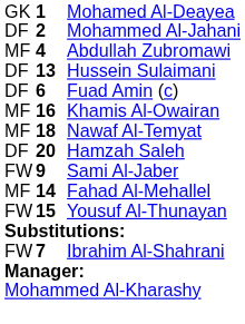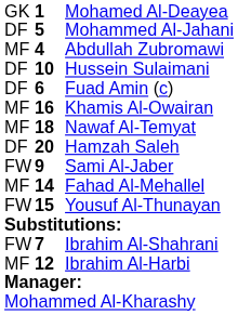 <table style="font-size: 90%" cellspacing="0" cellpadding="0" align=center>
 <tr>
 <th width="25"></th>
 <th width="25"></th>
 </tr>
 <tr>
 <td>GK</td>
 <td><strong>1</strong></td>
 <td><a href='#'>Mohamed Al-Deayea</a></td>
 </tr>
 <tr>
 <td>DF</td>
-<td><strong>2</strong></td>
+<td><strong>5</strong></td>
 <td><a href='#'>Mohammed Al-Jahani</a></td>
 </tr>
 <tr>
 <td>MF</td>
 <td><strong>4</strong></td>
 <td><a href='#'>Abdullah Zubromawi</a></td>
 </tr>
 <tr>
 <td>DF</td>
-<td><strong>13</strong></td>
+<td><strong>10</strong></td>
 <td><a href='#'>Hussein Sulaimani</a></td>
 </tr>
 <tr>
 <td>DF</td>
 <td><strong>6</strong></td>
 <td><a href='#'>Fuad Amin</a> (<a href='#'>c</a>)</td>
 </tr>
 <tr>
 <td>MF</td>
 <td><strong>16</strong></td>
 <td><a href='#'>Khamis Al-Owairan</a></td>
 <td></td>
 </tr>
 <tr>
 <td>MF</td>
 <td><strong>18</strong></td>
 <td><a href='#'>Nawaf Al-Temyat</a></td>
 </tr>
 <tr>
 <td>DF</td>
 <td><strong>20</strong></td>
 <td><a href='#'>Hamzah Saleh</a></td>
 </tr>
 <tr>
 <td>FW</td>
 <td><strong>9</strong></td>
 <td><a href='#'>Sami Al-Jaber</a></td>
 </tr>
 <tr>
 <td>MF</td>
 <td><strong>14</strong></td>
 <td><a href='#'>Fahad Al-Mehallel</a></td>
 <td></td>
 <td></td>
 </tr>
 <tr>
 <td>FW</td>
 <td><strong>15</strong></td>
 <td><a href='#'>Yousuf Al-Thunayan</a></td>
 <td></td>
 <td></td>
 </tr>
 <tr>
 <td colspan=3><strong>Substitutions:</strong></td>
 </tr>
 <tr>
 <td>FW</td>
 <td><strong>7</strong></td>
 <td><a href='#'>Ibrahim Al-Shahrani</a></td>
 <td></td>
 <td></td>
 </tr>
 <tr>
+<td>MF</td>
+<td><strong>12</strong></td>
+<td><a href='#'>Ibrahim Al-Harbi</a></td>
+<td></td>
+<td></td>
+</tr>
+<tr>
 <td colspan=3><strong>Manager:</strong></td>
 </tr>
 <tr>
 <td colspan="4"><a href='#'>Mohammed Al-Kharashy</a></td>
 </tr>
 </table>
